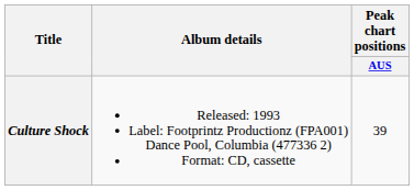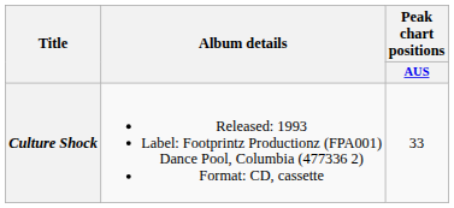 <table class="wikitable plainrowheaders" style="text-align:center;" border="1">
 <tr>
 <th scope="col" rowspan="2">Title</th>
 <th scope="col" rowspan="2">Album details</th>
 <th scope="col" colspan="1">Peak chart positions</th>
 </tr>
 <tr>
 <th scope="col" style="width:3em; font-size:85%"><a href='#'>AUS</a><br></th>
 </tr>
 <tr>
 <th scope="row"><em>Culture Shock</em></th>
 <td><br><ul><li>Released: 1993</li><li>Label: Footprintz Productionz (FPA001) <br> Dance Pool, Columbia (477336 2)</li><li>Format: CD, cassette</li></ul></td>
-<td>39</td>
+<td>33</td>
 </tr>
 </table>
